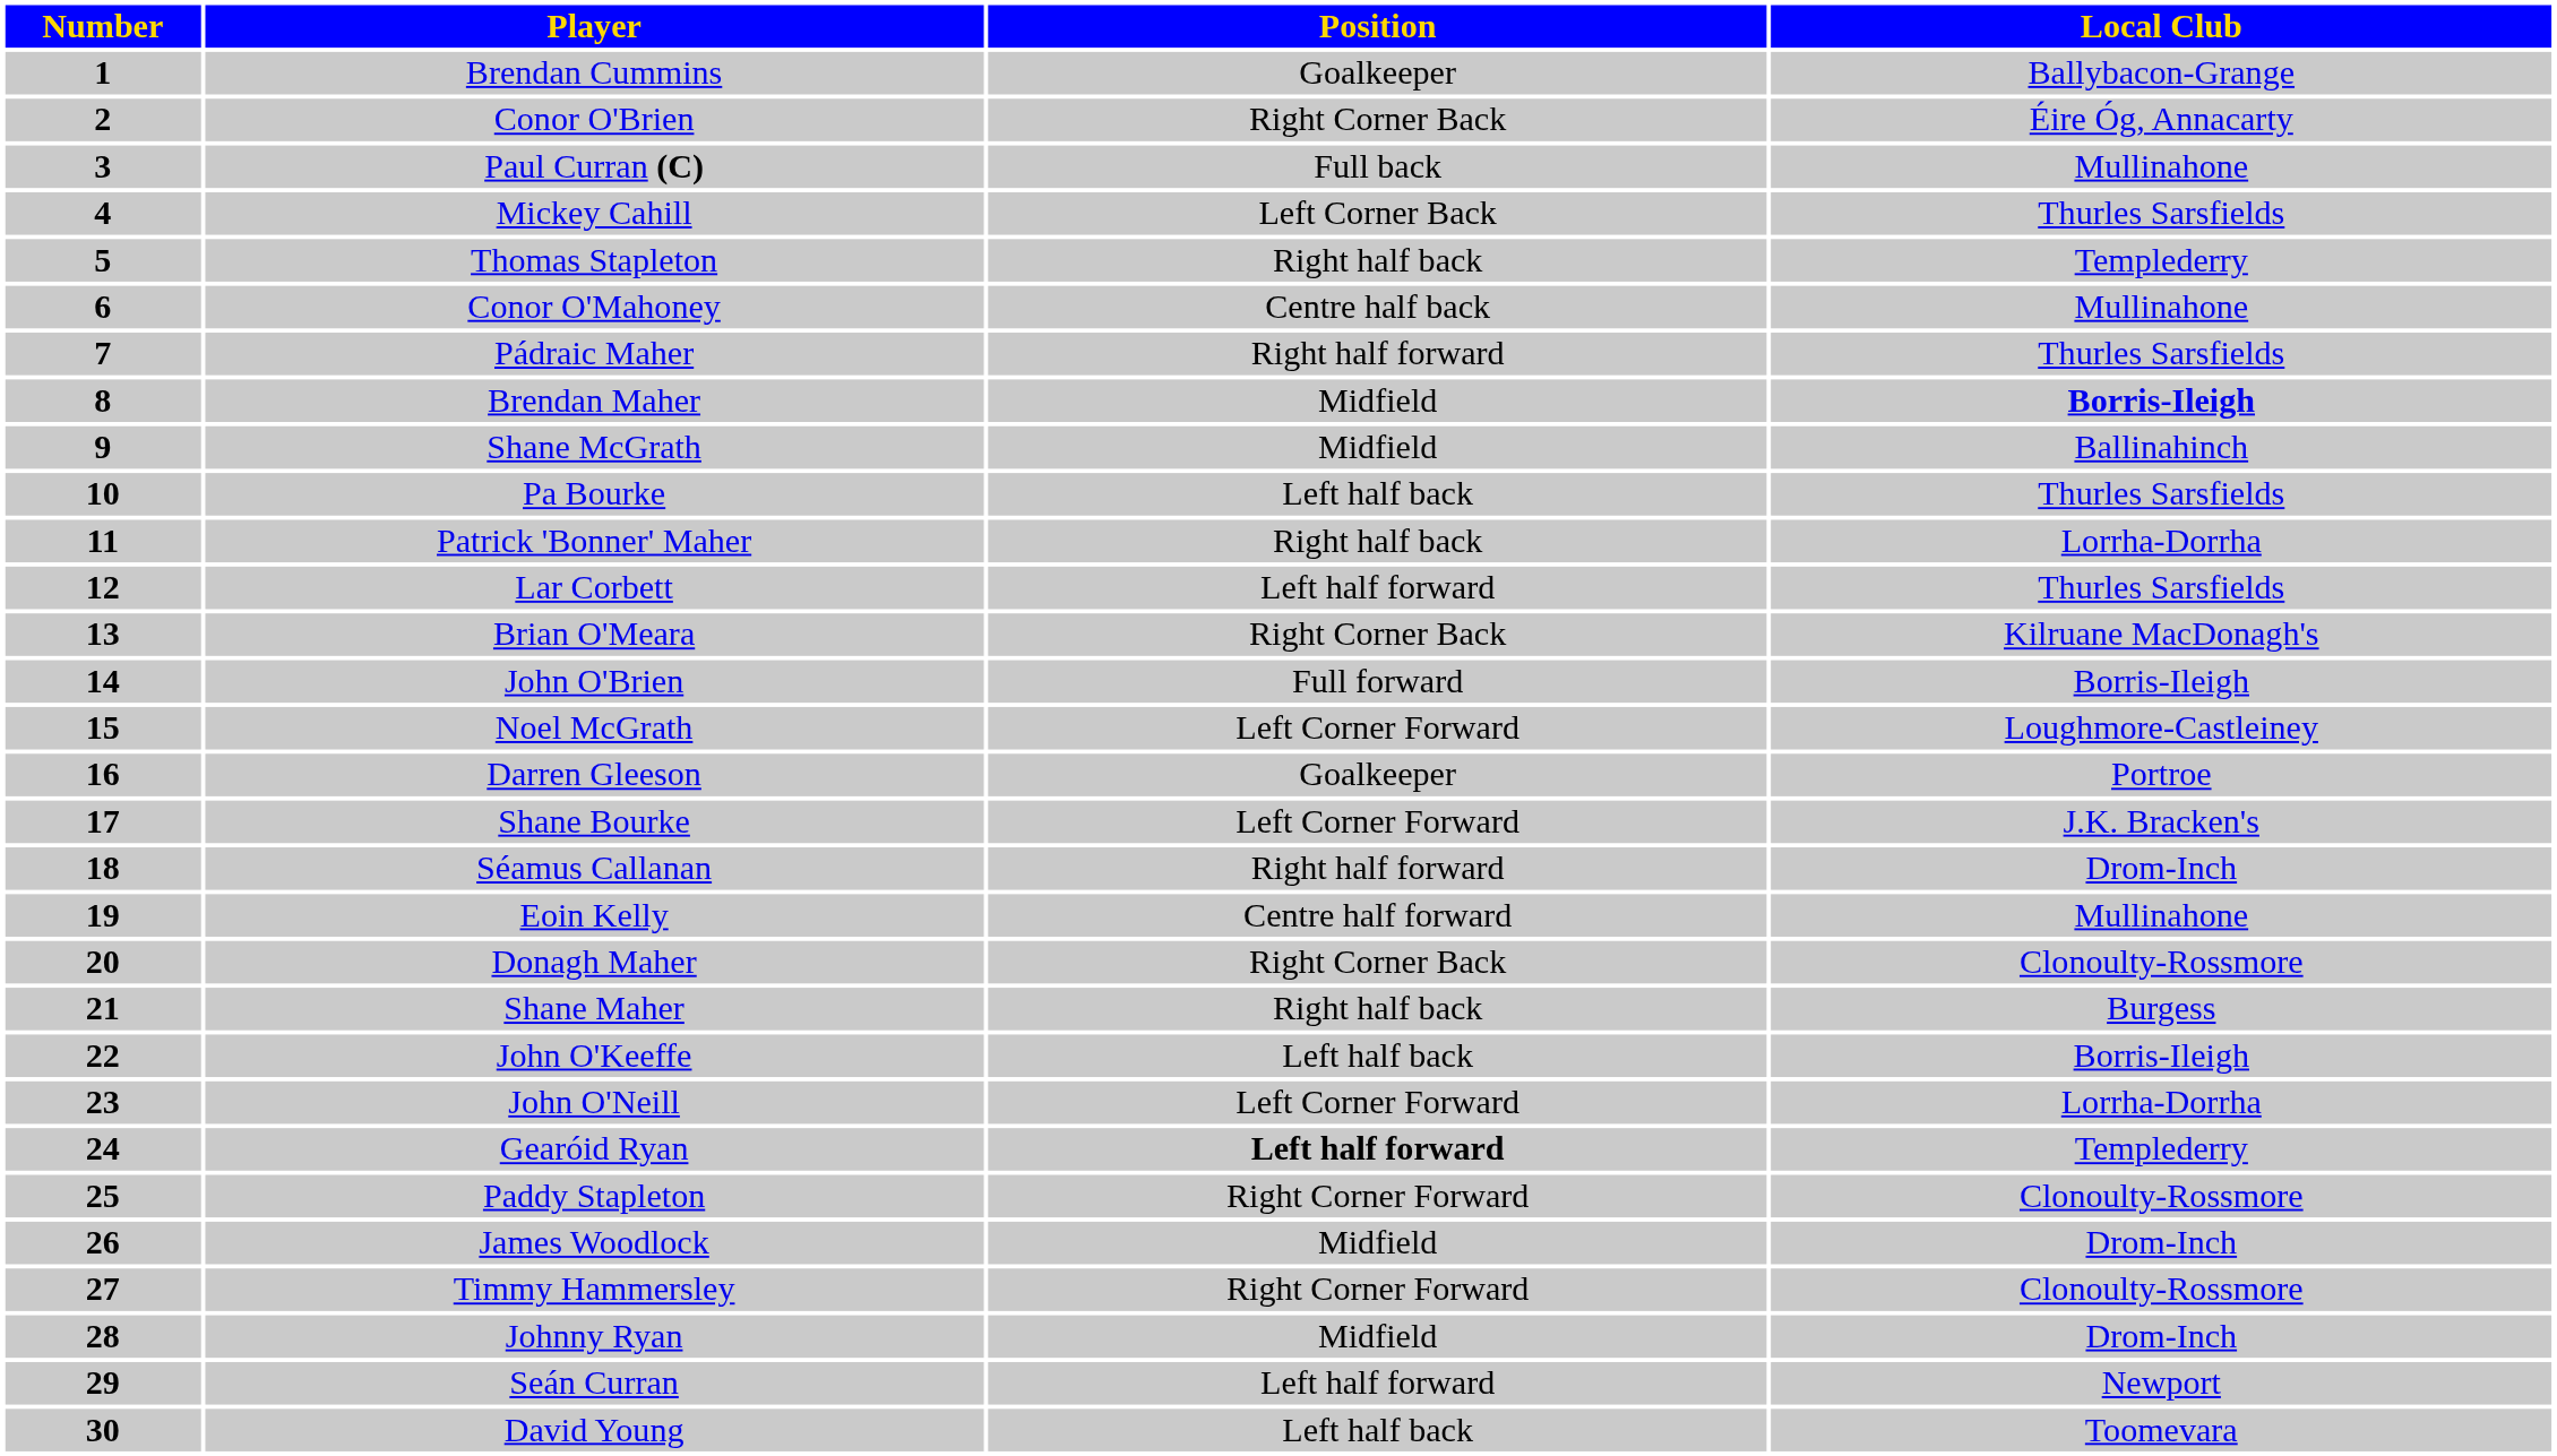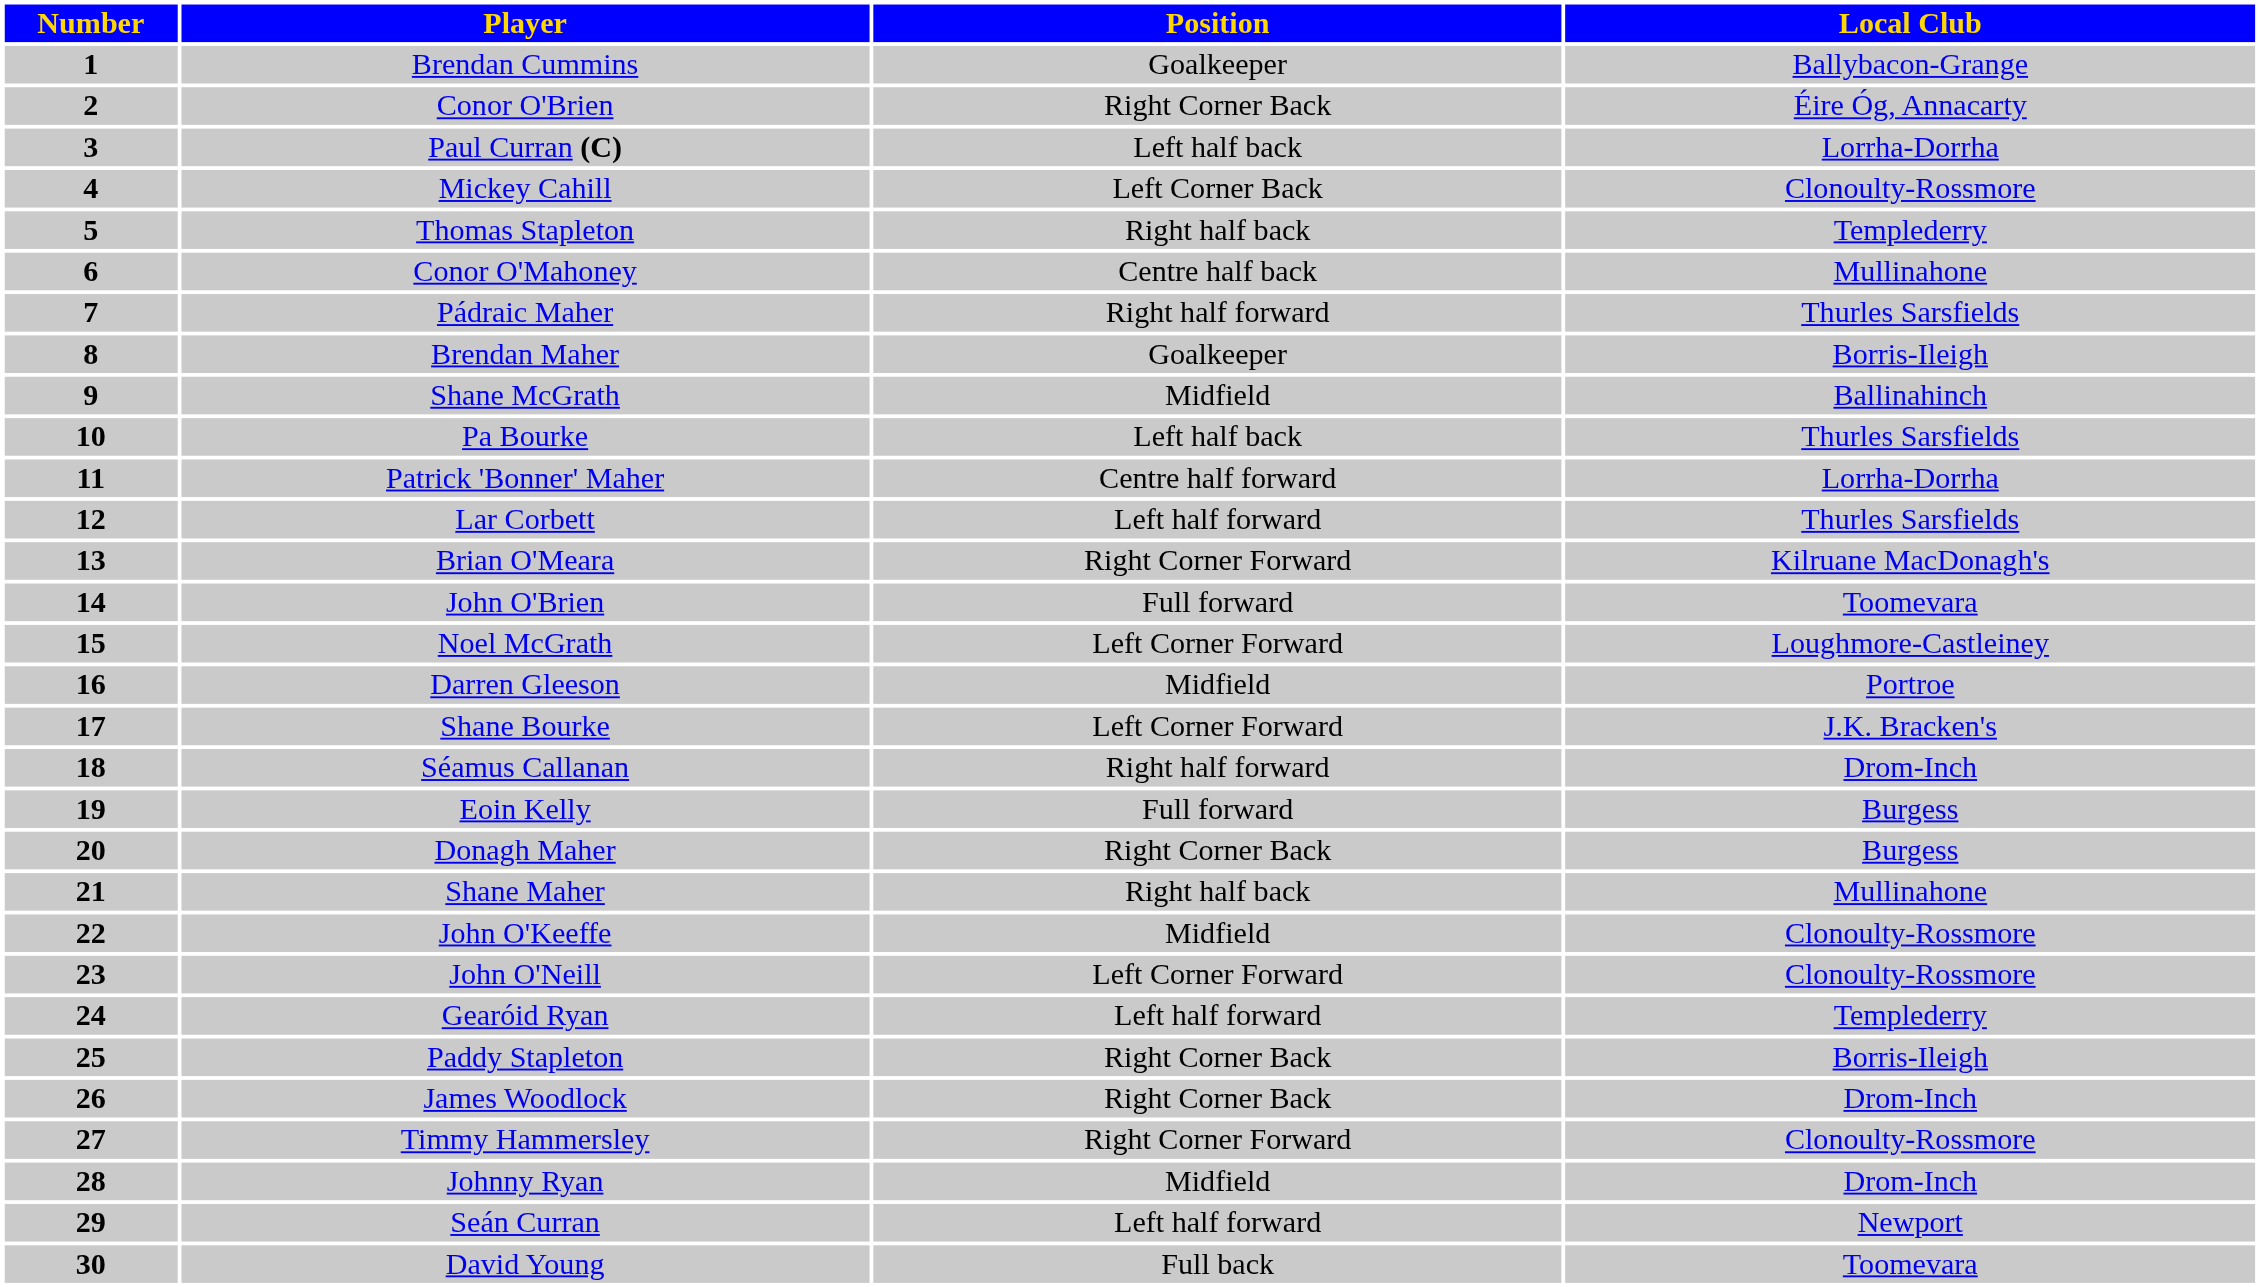 <table width=95%>
 <tr bgcolor=#9799F3>
 </tr>
 <tr style="text-align:center;background:blue;color:gold;">
 <th width=5%>Number</th>
 <th width=20%>Player</th>
 <th width=20%>Position</th>
 <th width=20%>Local Club</th>
 </tr>
 <tr bgcolor=#CACACA>
 <td align=center><strong>1</strong></td>
 <td align=center><a href='#'>Brendan Cummins</a></td>
 <td align=center>Goalkeeper</td>
 <td align=center><a href='#'>Ballybacon-Grange</a></td>
 </tr>
 <tr bgcolor=#CACACA>
 <td align=center><strong>2</strong></td>
 <td align=center><a href='#'>Conor O'Brien</a></td>
 <td align=center>Right Corner Back</td>
 <td align=center><a href='#'>Éire Óg, Annacarty</a></td>
 </tr>
 <tr bgcolor=#CACACA>
 <td align=center><strong>3</strong></td>
 <td align=center><a href='#'>Paul Curran</a> <strong>(C)</strong></td>
-<td align=center>Full back</td>
-<td align=center><a href='#'>Mullinahone</a></td>
+<td align=center>Left half back</td>
+<td align=center><a href='#'>Lorrha-Dorrha</a></td>
 </tr>
 <tr bgcolor=#CACACA>
 <td align=center><strong>4</strong></td>
 <td align=center><a href='#'>Mickey Cahill</a></td>
 <td align=center>Left Corner Back</td>
-<td align=center><a href='#'>Thurles Sarsfields</a></td>
+<td align=center><a href='#'>Clonoulty-Rossmore</a></td>
 </tr>
 <tr bgcolor=#CACACA>
 <td align=center><strong>5</strong></td>
 <td align=center><a href='#'>Thomas Stapleton</a></td>
 <td align=center>Right half back</td>
 <td align=center><a href='#'>Templederry</a></td>
 </tr>
 <tr bgcolor=#CACACA>
 <td align=center><strong>6</strong></td>
 <td align=center><a href='#'>Conor O'Mahoney</a></td>
 <td align=center>Centre half back</td>
 <td align=center><a href='#'>Mullinahone</a></td>
 </tr>
 <tr bgcolor=#CACACA>
 <td align=center><strong>7</strong></td>
 <td align=center><a href='#'>Pádraic Maher</a></td>
 <td align=center>Right half forward</td>
 <td align=center><a href='#'>Thurles Sarsfields</a></td>
 </tr>
 <tr bgcolor=#CACACA>
 <td align=center><strong>8</strong></td>
 <td align=center><a href='#'>Brendan Maher</a></td>
-<td align=center>Midfield</td>
-<td align=center><strong><a href='#'>Borris-Ileigh</a></strong></td>
+<td align=center>Goalkeeper</td>
+<td align=center><a href='#'>Borris-Ileigh</a></td>
 </tr>
 <tr bgcolor=#CACACA>
 <td align=center><strong>9</strong></td>
 <td align=center><a href='#'>Shane McGrath</a></td>
 <td align=center>Midfield</td>
 <td align=center><a href='#'>Ballinahinch</a></td>
 </tr>
 <tr bgcolor=#CACACA>
 <td align=center><strong>10</strong></td>
 <td align=center><a href='#'>Pa Bourke</a></td>
 <td align=center>Left half back</td>
 <td align=center><a href='#'>Thurles Sarsfields</a></td>
 </tr>
 <tr bgcolor=#CACACA>
 <td align=center><strong>11</strong></td>
 <td align=center><a href='#'>Patrick 'Bonner' Maher</a></td>
-<td align=center>Right half back</td>
+<td align=center>Centre half forward</td>
 <td align=center><a href='#'>Lorrha-Dorrha</a></td>
 </tr>
 <tr bgcolor=#CACACA>
 <td align=center><strong>12</strong></td>
 <td align=center><a href='#'>Lar Corbett</a></td>
 <td align=center>Left half forward</td>
 <td align=center><a href='#'>Thurles Sarsfields</a></td>
 </tr>
 <tr bgcolor=#CACACA>
 <td align=center><strong>13</strong></td>
 <td align=center><a href='#'>Brian O'Meara</a></td>
-<td align=center>Right Corner Back</td>
+<td align=center>Right Corner Forward</td>
 <td align=center><a href='#'>Kilruane MacDonagh's</a></td>
 </tr>
 <tr bgcolor=#CACACA>
 <td align=center><strong>14</strong></td>
 <td align=center><a href='#'>John O'Brien</a></td>
 <td align=center>Full forward</td>
-<td align=center><a href='#'>Borris-Ileigh</a></td>
+<td align=center><a href='#'>Toomevara</a></td>
 </tr>
 <tr bgcolor=#CACACA>
 <td align=center><strong>15</strong></td>
 <td align=center><a href='#'>Noel McGrath</a></td>
 <td align=center>Left Corner Forward</td>
 <td align=center><a href='#'>Loughmore-Castleiney</a></td>
 </tr>
 <tr bgcolor=#CACACA>
 <td align=center><strong>16</strong></td>
 <td align=center><a href='#'>Darren Gleeson</a></td>
-<td align=center>Goalkeeper</td>
+<td align=center>Midfield</td>
 <td align=center><a href='#'>Portroe</a></td>
 </tr>
 <tr bgcolor=#CACACA>
 <td align=center><strong>17</strong></td>
 <td align=center><a href='#'>Shane Bourke</a></td>
 <td align=center>Left Corner Forward</td>
 <td align=center><a href='#'>J.K. Bracken's</a></td>
 </tr>
 <tr bgcolor=#CACACA>
 <td align=center><strong>18</strong></td>
 <td align=center><a href='#'>Séamus Callanan</a></td>
 <td align=center>Right half forward</td>
 <td align=center><a href='#'>Drom-Inch</a></td>
 </tr>
 <tr bgcolor=#CACACA>
 <td align=center><strong>19</strong></td>
 <td align=center><a href='#'>Eoin Kelly</a></td>
-<td align=center>Centre half forward</td>
-<td align=center><a href='#'>Mullinahone</a></td>
+<td align=center>Full forward</td>
+<td align=center><a href='#'>Burgess</a></td>
 </tr>
 <tr bgcolor=#CACACA>
 <td align=center><strong>20</strong></td>
 <td align=center><a href='#'>Donagh Maher</a></td>
 <td align=center>Right Corner Back</td>
-<td align=center><a href='#'>Clonoulty-Rossmore</a></td>
+<td align=center><a href='#'>Burgess</a></td>
 </tr>
 <tr bgcolor=#CACACA>
 <td align=center><strong>21</strong></td>
 <td align=center><a href='#'>Shane Maher</a></td>
 <td align=center>Right half back</td>
-<td align=center><a href='#'>Burgess</a></td>
+<td align=center><a href='#'>Mullinahone</a></td>
 </tr>
 <tr bgcolor=#CACACA>
 <td align=center><strong>22</strong></td>
 <td align=center><a href='#'>John O'Keeffe</a></td>
-<td align=center>Left half back</td>
-<td align=center><a href='#'>Borris-Ileigh</a></td>
+<td align=center>Midfield</td>
+<td align=center><a href='#'>Clonoulty-Rossmore</a></td>
 </tr>
 <tr bgcolor=#CACACA>
 <td align=center><strong>23</strong></td>
 <td align=center><a href='#'>John O'Neill</a></td>
 <td align=center>Left Corner Forward</td>
-<td align=center><a href='#'>Lorrha-Dorrha</a></td>
+<td align=center><a href='#'>Clonoulty-Rossmore</a></td>
 </tr>
 <tr bgcolor=#CACACA>
 <td align=center><strong>24</strong></td>
 <td align=center><a href='#'>Gearóid Ryan</a></td>
-<td align=center><strong>Left half forward</strong></td>
+<td align=center>Left half forward</td>
 <td align=center><a href='#'>Templederry</a></td>
 </tr>
 <tr bgcolor=#CACACA>
 <td align=center><strong>25</strong></td>
 <td align=center><a href='#'>Paddy Stapleton</a></td>
-<td align=center>Right Corner Forward</td>
-<td align=center><a href='#'>Clonoulty-Rossmore</a></td>
+<td align=center>Right Corner Back</td>
+<td align=center><a href='#'>Borris-Ileigh</a></td>
 </tr>
 <tr bgcolor=#CACACA>
 <td align=center><strong>26</strong></td>
 <td align=center><a href='#'>James Woodlock</a></td>
-<td align=center>Midfield</td>
+<td align=center>Right Corner Back</td>
 <td align=center><a href='#'>Drom-Inch</a></td>
 </tr>
 <tr bgcolor=#CACACA>
 <td align=center><strong>27</strong></td>
 <td align=center><a href='#'>Timmy Hammersley</a></td>
 <td align=center>Right Corner Forward</td>
 <td align=center><a href='#'>Clonoulty-Rossmore</a></td>
 </tr>
 <tr bgcolor=#CACACA>
 <td align=center><strong>28</strong></td>
 <td align=center><a href='#'>Johnny Ryan</a></td>
 <td align=center>Midfield</td>
 <td align=center><a href='#'>Drom-Inch</a></td>
 </tr>
 <tr bgcolor=#CACACA>
 <td align=center><strong>29</strong></td>
 <td align=center><a href='#'>Seán Curran</a></td>
 <td align=center>Left half forward</td>
 <td align=center><a href='#'>Newport</a></td>
 </tr>
 <tr bgcolor=#CACACA>
 <td align=center><strong>30</strong></td>
 <td align=center><a href='#'>David Young</a></td>
-<td align=center>Left half back</td>
+<td align=center>Full back</td>
 <td align=center><a href='#'>Toomevara</a></td>
 </tr>
 </table>
